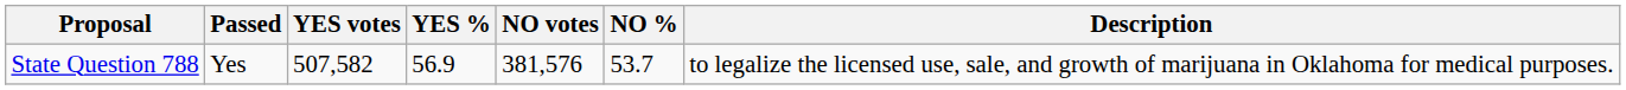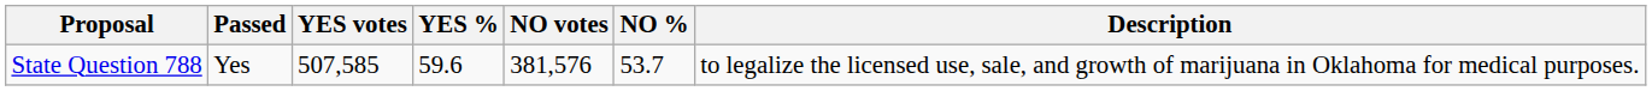 <table class="wikitable sortable">
 <tr>
 <th>Proposal</th>
 <th>Passed</th>
 <th>YES votes</th>
 <th>YES %</th>
 <th>NO votes</th>
 <th>NO %</th>
 <th>Description</th>
 </tr>
 <tr>
 <td><a href='#'>State Question 788</a></td>
 <td> Yes</td>
-<td>507,582</td>
-<td>56.9</td>
+<td>507,585</td>
+<td>59.6</td>
 <td>381,576</td>
 <td>53.7</td>
 <td>to legalize the licensed use, sale, and growth of marijuana in Oklahoma for medical purposes.</td>
 </tr>
 </table>
